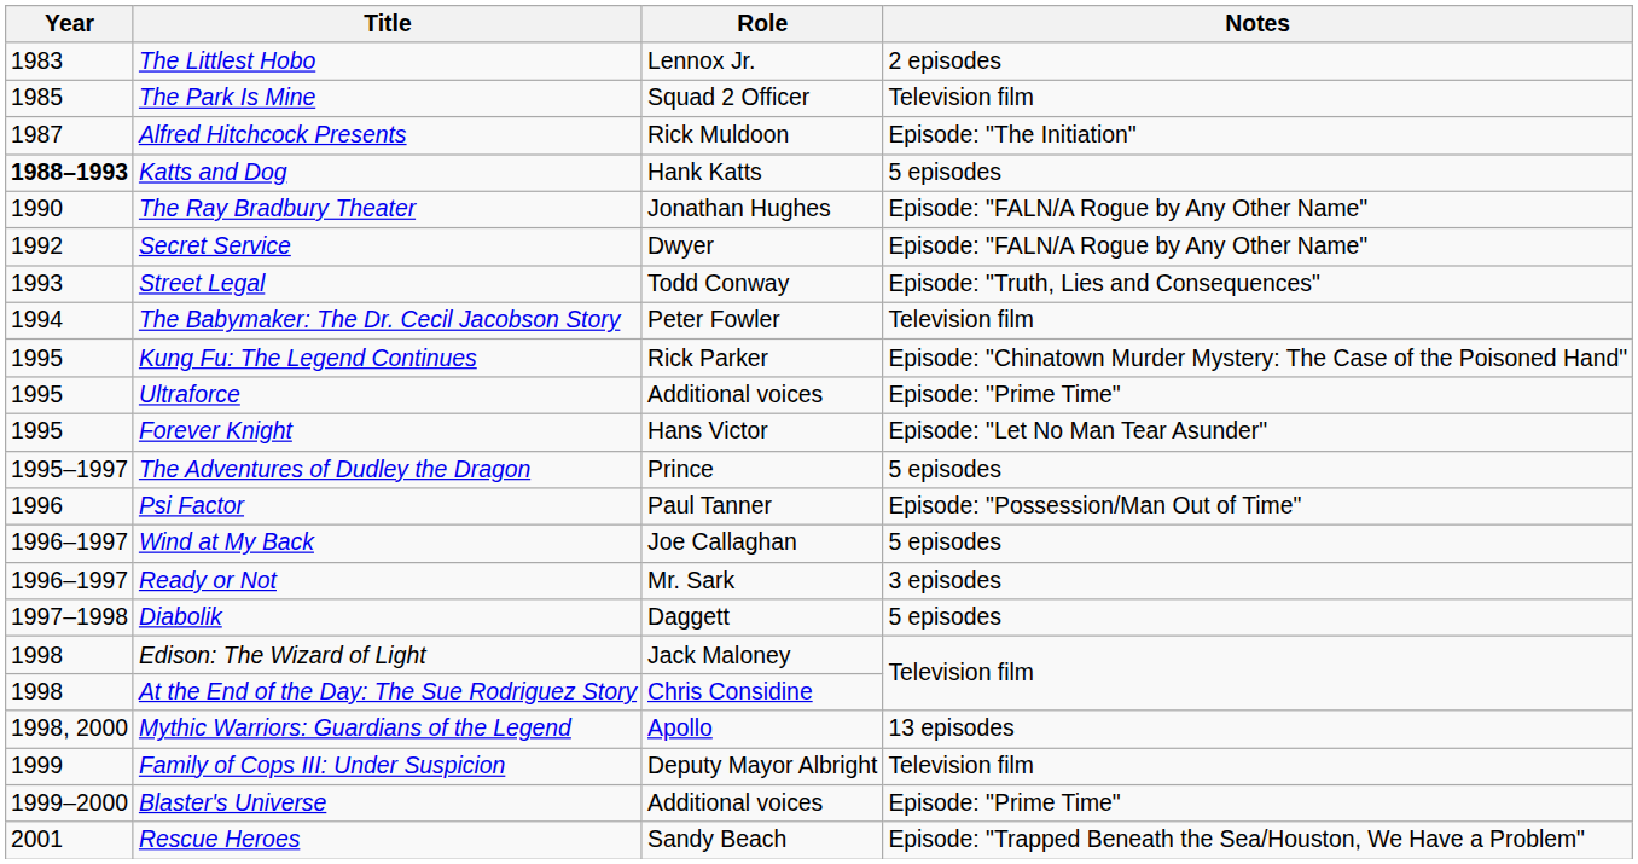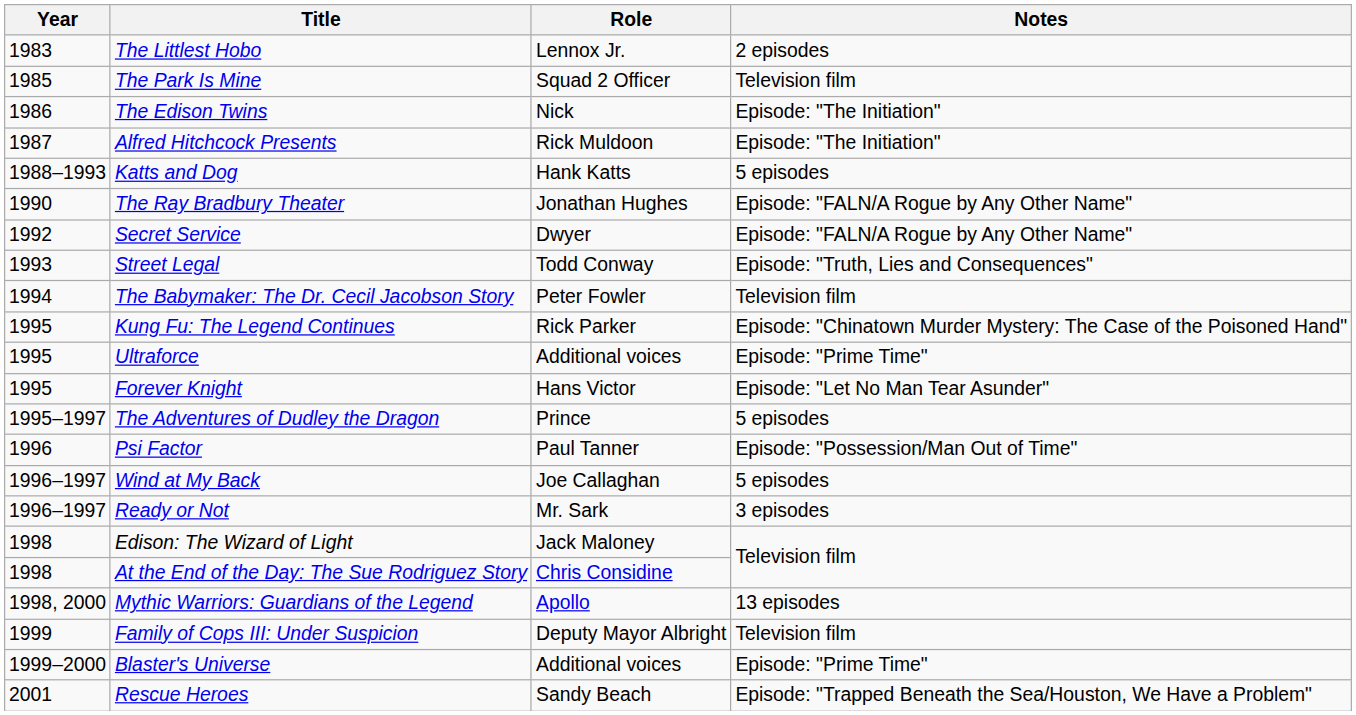 <table class="wikitable sortable">
 <tr>
 <th>Year</th>
 <th>Title</th>
 <th>Role</th>
 <th class="unsortable">Notes</th>
 </tr>
 <tr>
 <td>1983</td>
 <td data-sort-value="Littlest Hobo, The"><em><a href='#'>The Littlest Hobo</a></em></td>
 <td>Lennox Jr.</td>
 <td>2 episodes</td>
 </tr>
 <tr>
 <td>1985</td>
 <td data-sort-value="Park Is Mine, The"><a href='#'><em>The Park Is Mine</em></a></td>
 <td>Squad 2 Officer</td>
 <td>Television film</td>
 </tr>
 <tr>
+<td>1986</td>
+<td data-sort-value="Edison Twins, The"><em><a href='#'>The Edison Twins</a></em></td>
+<td>Nick</td>
+<td>Episode: "The Initiation"</td>
+</tr>
+<tr>
 <td>1987</td>
 <td><a href='#'><em>Alfred Hitchcock Presents</em></a></td>
 <td>Rick Muldoon</td>
 <td>Episode: "The Initiation"</td>
 </tr>
 <tr>
-<td><strong>1988–1993</strong></td>
+<td>1988–1993</td>
 <td><em><a href='#'>Katts and Dog</a></em></td>
 <td>Hank Katts</td>
 <td>5 episodes</td>
 </tr>
 <tr>
 <td>1990</td>
 <td data-sort-value="Ray Bradbury Theater, The"><em><a href='#'>The Ray Bradbury Theater</a></em></td>
 <td>Jonathan Hughes</td>
 <td>Episode: "FALN/A Rogue by Any Other Name"</td>
 </tr>
 <tr>
 <td>1992</td>
 <td><a href='#'><em>Secret Service</em></a></td>
 <td>Dwyer</td>
 <td>Episode: "FALN/A Rogue by Any Other Name"</td>
 </tr>
 <tr>
 <td>1993</td>
 <td><a href='#'><em>Street Legal</em></a></td>
 <td>Todd Conway</td>
 <td>Episode: "Truth, Lies and Consequences"</td>
 </tr>
 <tr>
 <td>1994</td>
 <td data-sort-value="Babymaker: The Dr. Cecil Jacobson Story, The"><em><a href='#'>The Babymaker: The Dr. Cecil Jacobson Story</a></em></td>
 <td>Peter Fowler</td>
 <td>Television film</td>
 </tr>
 <tr>
 <td>1995</td>
 <td><em><a href='#'>Kung Fu: The Legend Continues</a></em></td>
 <td>Rick Parker</td>
 <td>Episode: "Chinatown Murder Mystery: The Case of the Poisoned Hand"</td>
 </tr>
 <tr>
 <td>1995</td>
 <td><em><a href='#'>Ultraforce</a></em></td>
 <td>Additional voices</td>
 <td>Episode: "Prime Time"</td>
 </tr>
 <tr>
 <td>1995</td>
 <td><em><a href='#'>Forever Knight</a></em></td>
 <td>Hans Victor</td>
 <td>Episode: "Let No Man Tear Asunder"</td>
 </tr>
 <tr>
 <td>1995–1997</td>
 <td data-sort-value="Adventures of Dudley the Dragon, The"><em><a href='#'>The Adventures of Dudley the Dragon</a></em></td>
 <td>Prince</td>
 <td>5 episodes</td>
 </tr>
 <tr>
 <td>1996</td>
 <td><em><a href='#'>Psi Factor</a></em></td>
 <td>Paul Tanner</td>
 <td>Episode: "Possession/Man Out of Time"</td>
 </tr>
 <tr>
 <td>1996–1997</td>
 <td><em><a href='#'>Wind at My Back</a></em></td>
 <td>Joe Callaghan</td>
 <td>5 episodes</td>
 </tr>
 <tr>
 <td>1996–1997</td>
 <td><a href='#'><em>Ready or Not</em></a></td>
 <td>Mr. Sark</td>
 <td>3 episodes</td>
 </tr>
 <tr>
-<td>1997–1998</td>
-<td><a href='#'><em>Diabolik</em></a></td>
-<td>Daggett</td>
-<td>5 episodes</td>
-</tr>
-<tr>
 <td>1998</td>
 <td><em>Edison: The Wizard of Light</em></td>
 <td>Jack Maloney</td>
 <td rowspan="2">Television film</td>
 </tr>
 <tr>
 <td>1998</td>
 <td><em><a href='#'>At the End of the Day: The Sue Rodriguez Story</a></em></td>
 <td><a href='#'>Chris Considine</a></td>
 </tr>
 <tr>
 <td>1998, 2000</td>
 <td><em><a href='#'>Mythic Warriors: Guardians of the Legend</a></em></td>
 <td><a href='#'>Apollo</a></td>
 <td>13 episodes</td>
 </tr>
 <tr>
 <td>1999</td>
 <td><em><a href='#'>Family of Cops III: Under Suspicion</a></em></td>
 <td>Deputy Mayor Albright</td>
 <td>Television film</td>
 </tr>
 <tr>
 <td>1999–2000</td>
 <td><em><a href='#'>Blaster's Universe</a></em></td>
 <td>Additional voices</td>
 <td>Episode: "Prime Time"</td>
 </tr>
 <tr>
 <td>2001</td>
 <td><a href='#'><em>Rescue Heroes</em></a></td>
 <td>Sandy Beach</td>
 <td>Episode: "Trapped Beneath the Sea/Houston, We Have a Problem"</td>
 </tr>
 </table>
